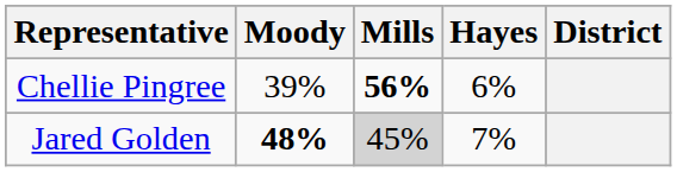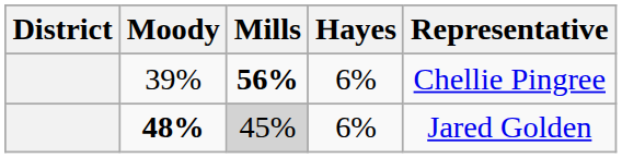 <table class=wikitable>
 <tr>
-<th>Representative</th>
+<th>District</th>
 <th>Moody</th>
 <th>Mills</th>
 <th>Hayes</th>
-<th>District</th>
+<th>Representative</th>
 </tr>
 <tr align=center>
-<td><a href='#'>Chellie Pingree</a></td>
+<th></th>
 <td>39%</td>
 <td><strong>56%</strong></td>
 <td>6%</td>
-<th></th>
+<td><a href='#'>Chellie Pingree</a></td>
 </tr>
 <tr align=center>
-<td><a href='#'>Jared Golden</a></td>
+<th></th>
 <td><strong>48%</strong></td>
 <td style="background: lightgrey;">45%</td>
-<td>7%</td>
-<th></th>
+<td>6%</td>
+<td><a href='#'>Jared Golden</a></td>
 </tr>
 </table>
